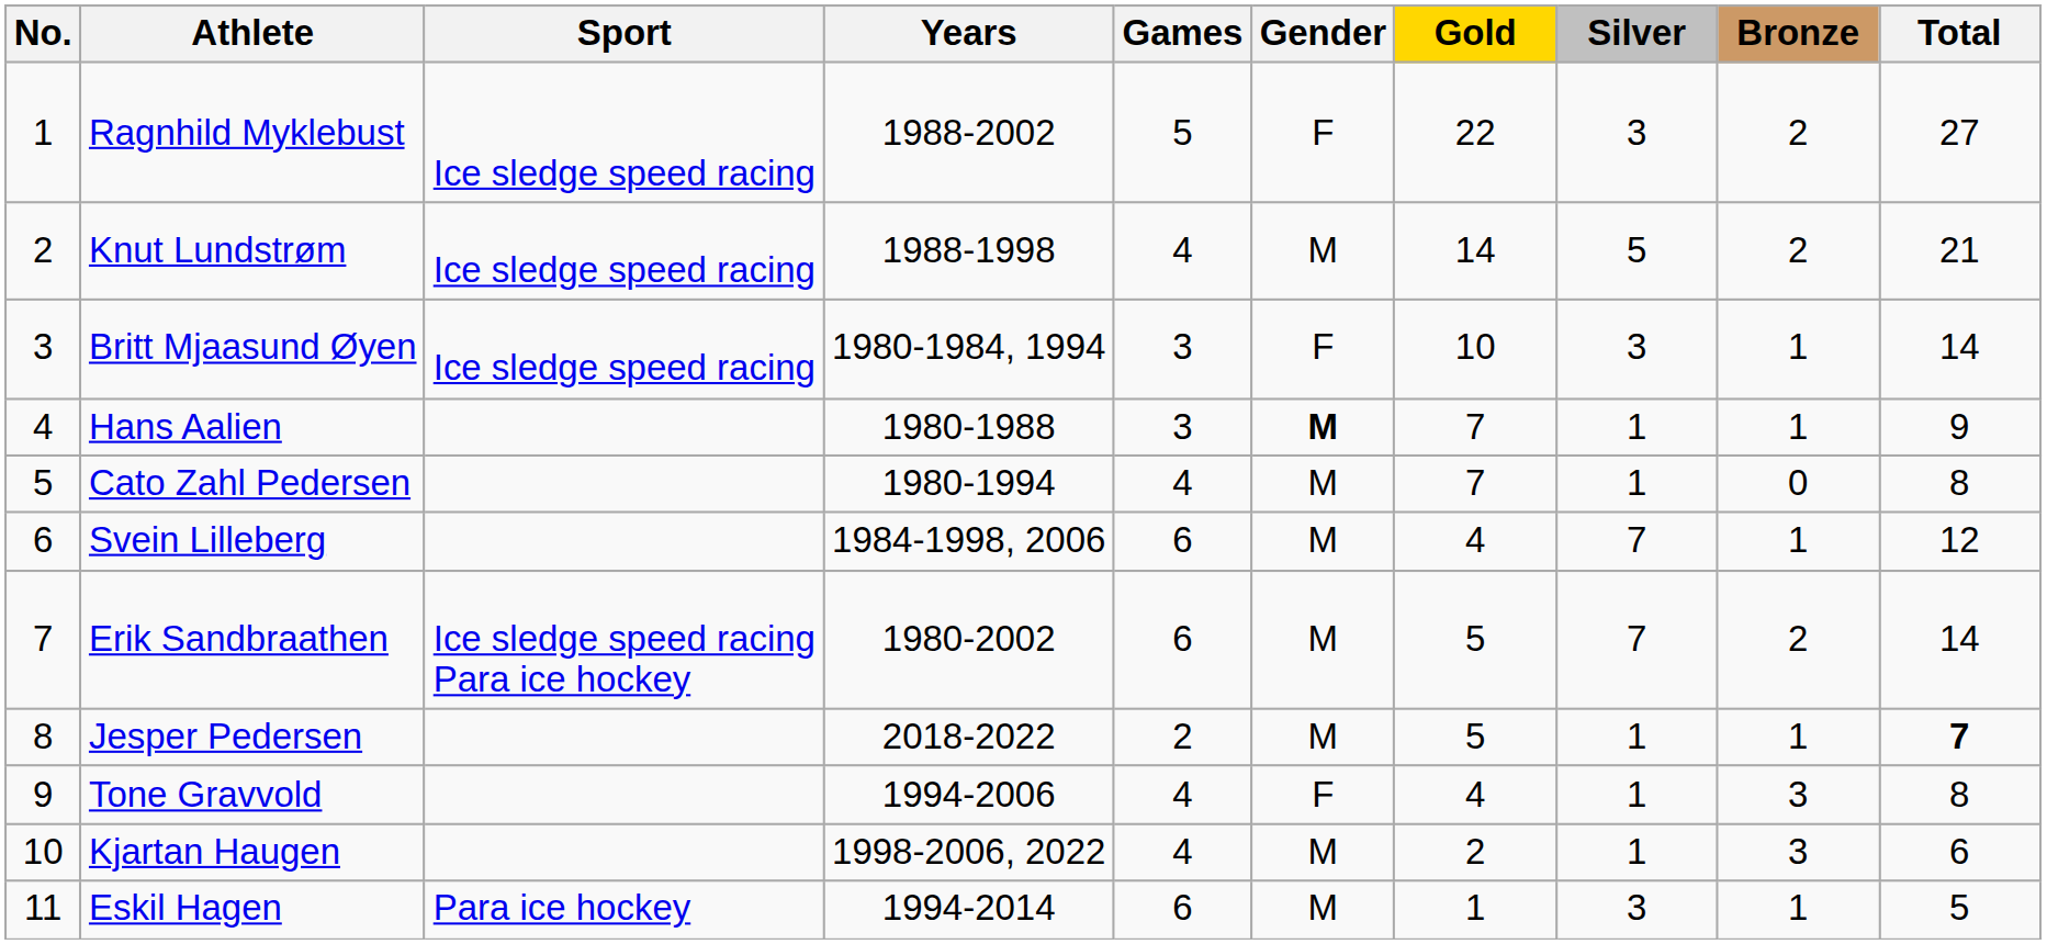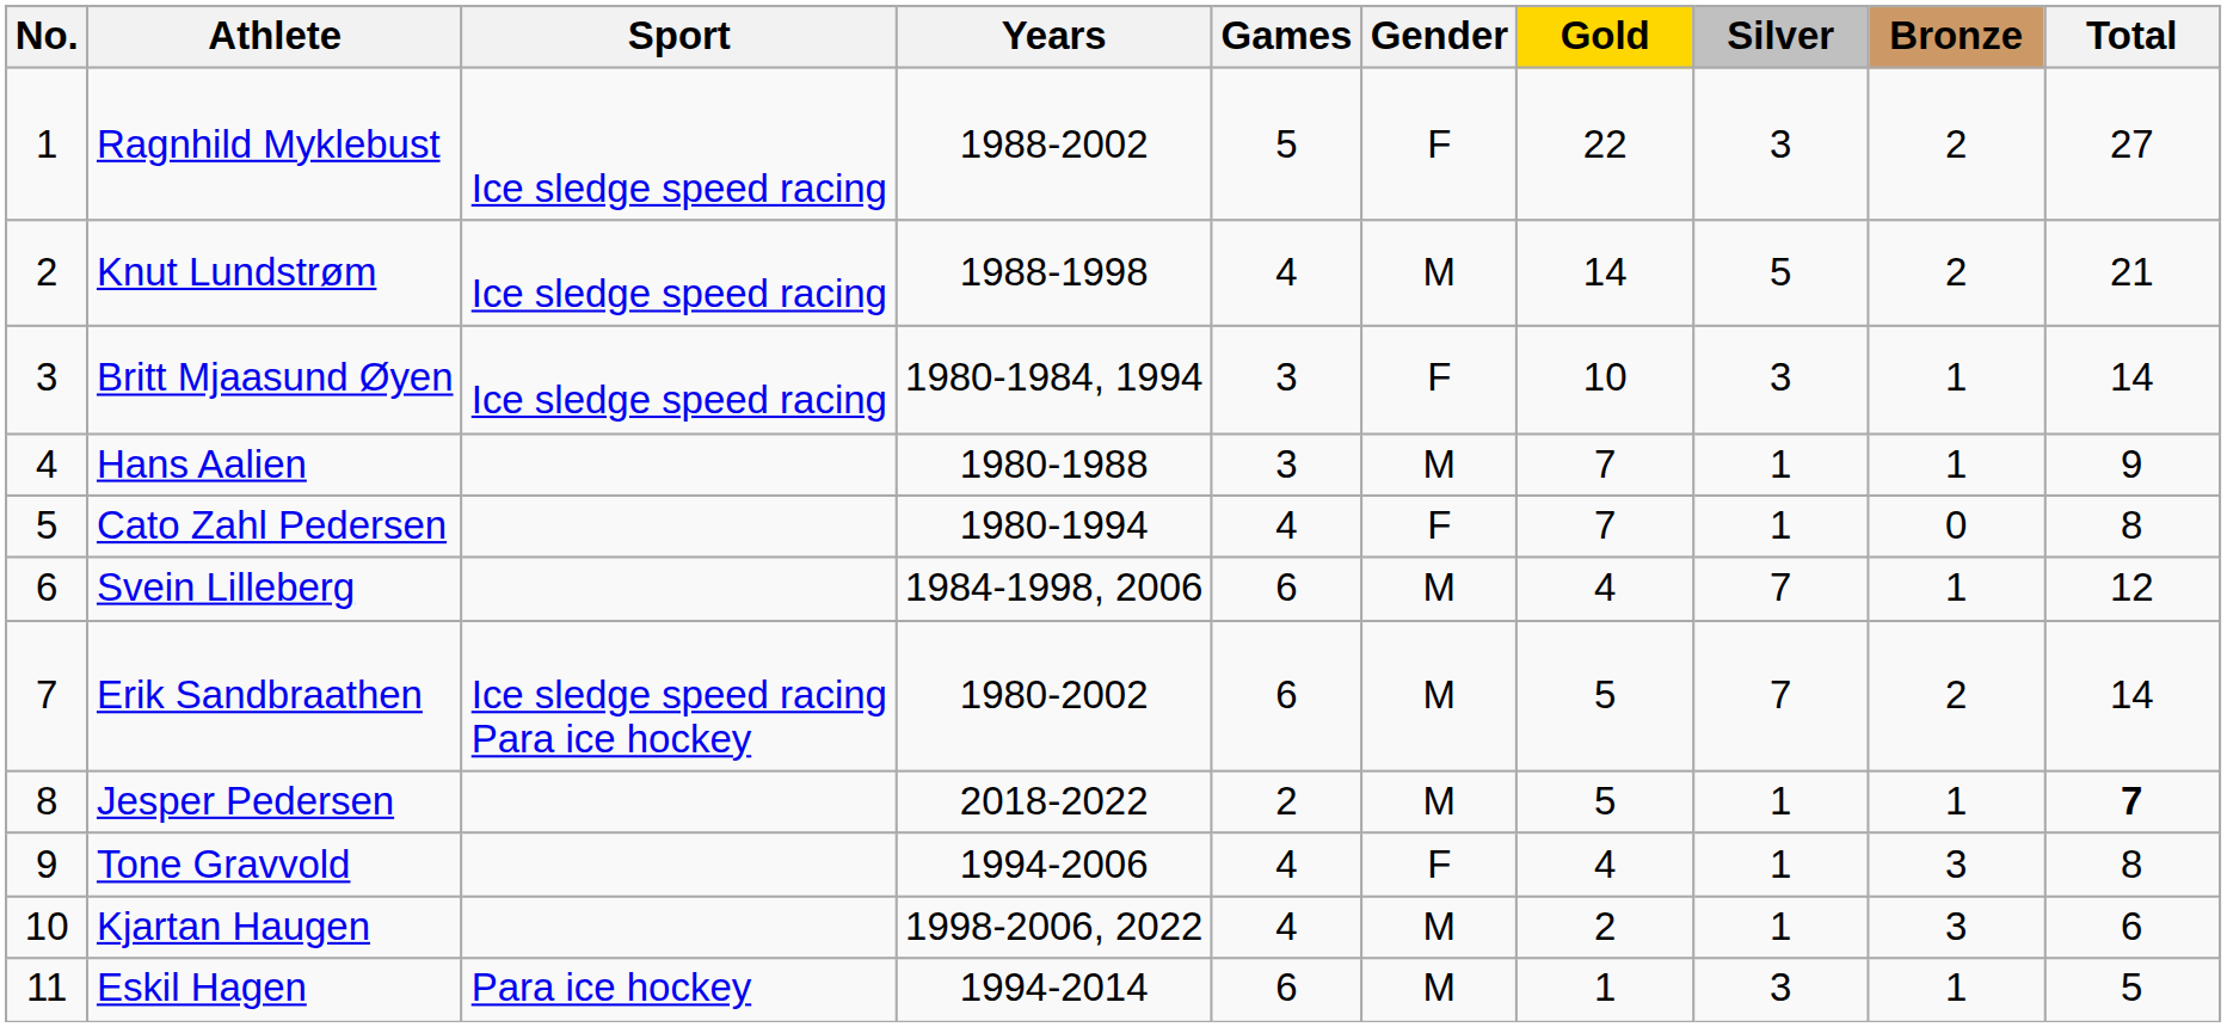 <table class="wikitable sortable">
 <tr>
 <th>No.</th>
 <th>Athlete</th>
 <th>Sport</th>
 <th>Years</th>
 <th>Games</th>
 <th>Gender</th>
 <th style="background:gold; width:4.0em; font-weight:bold;">Gold</th>
 <th style="background:silver; width:4.0em; font-weight:bold;">Silver</th>
 <th style="background:#c96; width:4.0em; font-weight:bold;">Bronze</th>
 <th style="width:4.0em;">Total</th>
 </tr>
 <tr align=center>
 <td>1</td>
 <td align=left><a href='#'>Ragnhild Myklebust</a></td>
 <td align=left><br><br><a href='#'>Ice sledge speed racing</a></td>
 <td>1988-2002</td>
 <td>5</td>
 <td>F</td>
 <td>22</td>
 <td>3</td>
 <td>2</td>
 <td>27</td>
 </tr>
 <tr align=center>
 <td>2</td>
 <td align=left><a href='#'>Knut Lundstrøm</a></td>
 <td align=left><br><a href='#'>Ice sledge speed racing</a></td>
 <td>1988-1998</td>
 <td>4</td>
 <td>M</td>
 <td>14</td>
 <td>5</td>
 <td>2</td>
 <td>21</td>
 </tr>
 <tr align=center>
 <td>3</td>
 <td align=left><a href='#'>Britt Mjaasund Øyen</a></td>
 <td align=left><br><a href='#'>Ice sledge speed racing</a></td>
 <td>1980-1984, 1994</td>
 <td>3</td>
 <td>F</td>
 <td>10</td>
 <td>3</td>
 <td>1</td>
 <td>14</td>
 </tr>
 <tr align=center>
 <td>4</td>
 <td align=left><a href='#'>Hans Aalien</a></td>
 <td align=left></td>
 <td>1980-1988</td>
 <td>3</td>
-<td><strong>M</strong></td>
+<td>M</td>
 <td>7</td>
 <td>1</td>
 <td>1</td>
 <td>9</td>
 </tr>
 <tr align=center>
 <td>5</td>
 <td align=left><a href='#'>Cato Zahl Pedersen</a></td>
 <td align=left><br></td>
 <td>1980-1994</td>
 <td>4</td>
-<td>M</td>
+<td>F</td>
 <td>7</td>
 <td>1</td>
 <td>0</td>
 <td>8</td>
 </tr>
 <tr align=center>
 <td>6</td>
 <td align=left><a href='#'>Svein Lilleberg</a></td>
 <td align=left></td>
 <td>1984-1998, 2006</td>
 <td>6</td>
 <td>M</td>
 <td>4</td>
 <td>7</td>
 <td>1</td>
 <td>12</td>
 </tr>
 <tr align=center>
 <td>7</td>
 <td align=left><a href='#'>Erik Sandbraathen</a></td>
 <td align=left><br><a href='#'>Ice sledge speed racing</a><br><a href='#'>Para ice hockey</a></td>
 <td>1980-2002</td>
 <td>6</td>
 <td>M</td>
 <td>5</td>
 <td>7</td>
 <td>2</td>
 <td>14</td>
 </tr>
 <tr align=center>
 <td>8</td>
 <td align=left><a href='#'>Jesper Pedersen</a></td>
 <td align=left></td>
 <td>2018-2022</td>
 <td>2</td>
 <td>M</td>
 <td>5</td>
 <td>1</td>
 <td>1</td>
 <td><strong>7</strong></td>
 </tr>
 <tr align=center>
 <td>9</td>
 <td align=left><a href='#'>Tone Gravvold</a></td>
 <td align=left></td>
 <td>1994-2006</td>
 <td>4</td>
 <td>F</td>
 <td>4</td>
 <td>1</td>
 <td>3</td>
 <td>8</td>
 </tr>
 <tr align=center>
 <td>10</td>
 <td align=left><a href='#'>Kjartan Haugen</a></td>
 <td align=left></td>
 <td>1998-2006, 2022</td>
 <td>4</td>
 <td>M</td>
 <td>2</td>
 <td>1</td>
 <td>3</td>
 <td>6</td>
 </tr>
 <tr align=center>
 <td>11</td>
 <td align=left><a href='#'>Eskil Hagen</a></td>
 <td align=left><a href='#'>Para ice hockey</a></td>
 <td>1994-2014</td>
 <td>6</td>
 <td>M</td>
 <td>1</td>
 <td>3</td>
 <td>1</td>
 <td>5</td>
 </tr>
 </table>
